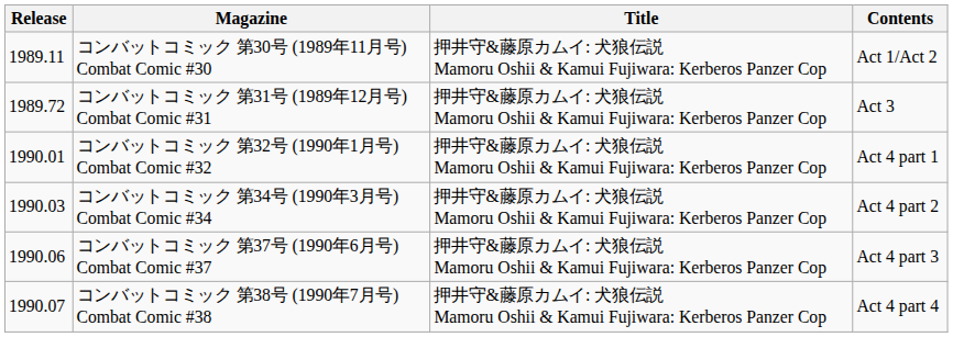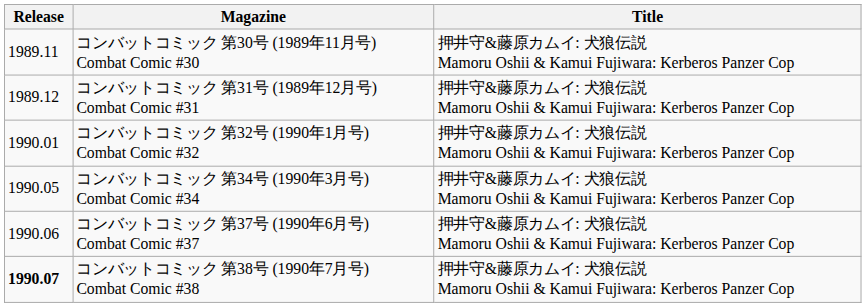 <table class="wikitable" width=99% border="1">
 <tr>
 <th rowspan="1" align="center"><strong>Release</strong></th>
 <th rowspan="1" align="center"><strong>Magazine</strong></th>
 <th rowspan="1" align="center"><strong>Title</strong></th>
-<th rowspan="1" align="center"><strong>Contents</strong></th>
 </tr>
 <tr>
 <td>1989.11</td>
 <td>コンバットコミック 第30号 (1989年11月号)<br>Combat Comic #30</td>
 <td>押井守&藤原カムイ: 犬狼伝説<br>Mamoru Oshii & Kamui Fujiwara: Kerberos Panzer Cop</td>
-<td>Act 1/Act 2</td>
 </tr>
 <tr>
-<td>1989.72</td>
+<td>1989.12</td>
 <td>コンバットコミック 第31号 (1989年12月号)<br>Combat Comic #31</td>
 <td>押井守&藤原カムイ: 犬狼伝説<br>Mamoru Oshii & Kamui Fujiwara: Kerberos Panzer Cop</td>
-<td>Act 3</td>
 </tr>
 <tr>
 <td>1990.01</td>
 <td>コンバットコミック 第32号 (1990年1月号)<br>Combat Comic #32</td>
 <td>押井守&藤原カムイ: 犬狼伝説<br>Mamoru Oshii & Kamui Fujiwara: Kerberos Panzer Cop</td>
-<td>Act 4 part 1</td>
 </tr>
 <tr>
-<td>1990.03</td>
+<td>1990.05</td>
 <td>コンバットコミック 第34号 (1990年3月号)<br>Combat Comic #34</td>
 <td>押井守&藤原カムイ: 犬狼伝説<br>Mamoru Oshii & Kamui Fujiwara: Kerberos Panzer Cop</td>
-<td>Act 4 part 2</td>
 </tr>
 <tr>
 <td>1990.06</td>
 <td>コンバットコミック 第37号 (1990年6月号)<br>Combat Comic #37</td>
 <td>押井守&藤原カムイ: 犬狼伝説<br>Mamoru Oshii & Kamui Fujiwara: Kerberos Panzer Cop</td>
-<td>Act 4 part 3</td>
 </tr>
 <tr>
-<td>1990.07</td>
+<td><strong>1990.07</strong></td>
 <td>コンバットコミック 第38号 (1990年7月号)<br>Combat Comic #38</td>
 <td>押井守&藤原カムイ: 犬狼伝説<br>Mamoru Oshii & Kamui Fujiwara: Kerberos Panzer Cop</td>
-<td>Act 4 part 4</td>
 </tr>
 </table>
